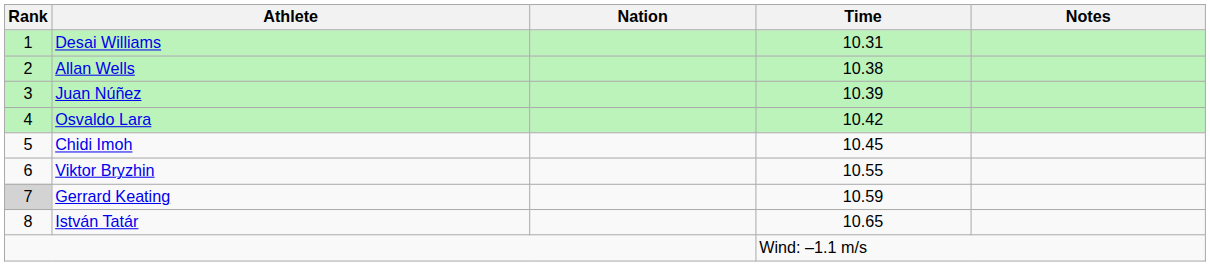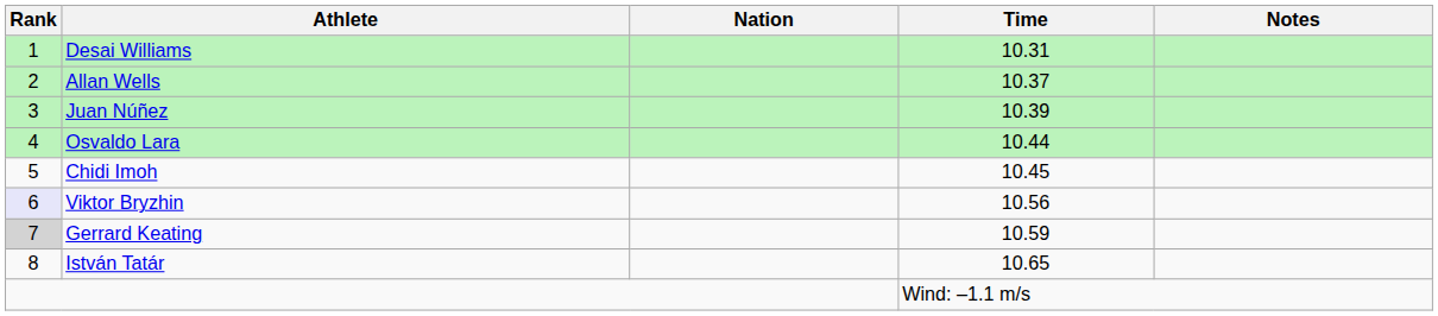 <table class="wikitable sortable" style="text-align:center;width: 60%;">
 <tr>
 <th scope="col" style="width: 10px;">Rank</th>
 <th scope="col">Athlete</th>
 <th scope="col">Nation</th>
 <th scope="col">Time</th>
 <th scope="col">Notes</th>
 </tr>
 <tr bgcolor=bbf3bb>
 <td>1</td>
 <td align=left><a href='#'>Desai Williams</a></td>
 <td align=left></td>
 <td>10.31</td>
 <td></td>
 </tr>
 <tr bgcolor=bbf3bb>
 <td>2</td>
 <td align=left><a href='#'>Allan Wells</a></td>
 <td align=left></td>
-<td>10.38</td>
+<td>10.37</td>
 <td></td>
 </tr>
 <tr bgcolor=bbf3bb>
 <td>3</td>
 <td align=left><a href='#'>Juan Núñez</a></td>
 <td align=left></td>
 <td>10.39</td>
 <td></td>
 </tr>
 <tr bgcolor=bbf3bb>
 <td>4</td>
 <td align=left><a href='#'>Osvaldo Lara</a></td>
 <td align=left></td>
-<td>10.42</td>
+<td>10.44</td>
 <td></td>
 </tr>
 <tr>
 <td>5</td>
 <td align=left><a href='#'>Chidi Imoh</a></td>
 <td align=left></td>
 <td>10.45</td>
 <td></td>
 </tr>
 <tr>
-<td>6</td>
+<td style="background: lavender;">6</td>
 <td align=left><a href='#'>Viktor Bryzhin</a></td>
 <td align=left></td>
-<td>10.55</td>
+<td>10.56</td>
 <td></td>
 </tr>
 <tr>
 <td style="background: lightgrey;">7</td>
 <td align=left><a href='#'>Gerrard Keating</a></td>
 <td align=left></td>
 <td>10.59</td>
 <td></td>
 </tr>
 <tr>
 <td>8</td>
 <td align=left><a href='#'>István Tatár</a></td>
 <td align=left></td>
 <td>10.65</td>
 <td></td>
 </tr>
 <tr class="sortbottom">
 <td colspan="3"></td>
 <td colspan="2" style="text-align:left;">Wind: –1.1 m/s</td>
 </tr>
 </table>
